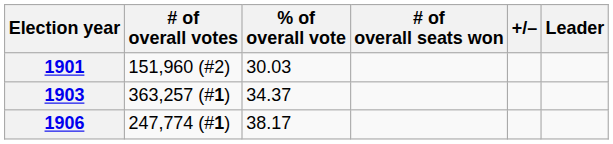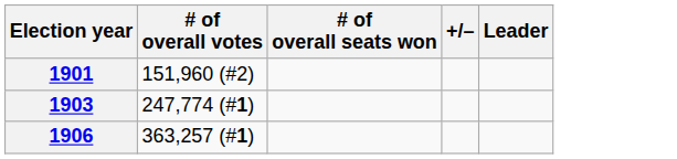 <table class=wikitable>
 <tr>
 <th>Election year</th>
 <th># of<br>overall votes</th>
-<th>% of<br>overall vote</th>
 <th># of<br>overall seats won</th>
 <th>+/–</th>
 <th>Leader</th>
 </tr>
 <tr>
 <th><a href='#'>1901</a></th>
 <td>151,960 (#2)</td>
-<td>30.03</td>
 <td></td>
 <td></td>
 <td></td>
 </tr>
 <tr>
 <th><a href='#'>1903</a></th>
-<td>363,257 (#<strong>1</strong>)</td>
-<td>34.37</td>
+<td>247,774 (#<strong>1</strong>)</td>
 <td></td>
 <td></td>
 <td></td>
 </tr>
 <tr>
 <th><a href='#'>1906</a></th>
-<td>247,774 (#<strong>1</strong>)</td>
-<td>38.17</td>
+<td>363,257 (#<strong>1</strong>)</td>
 <td></td>
 <td></td>
 <td></td>
 </tr>
 </table>
